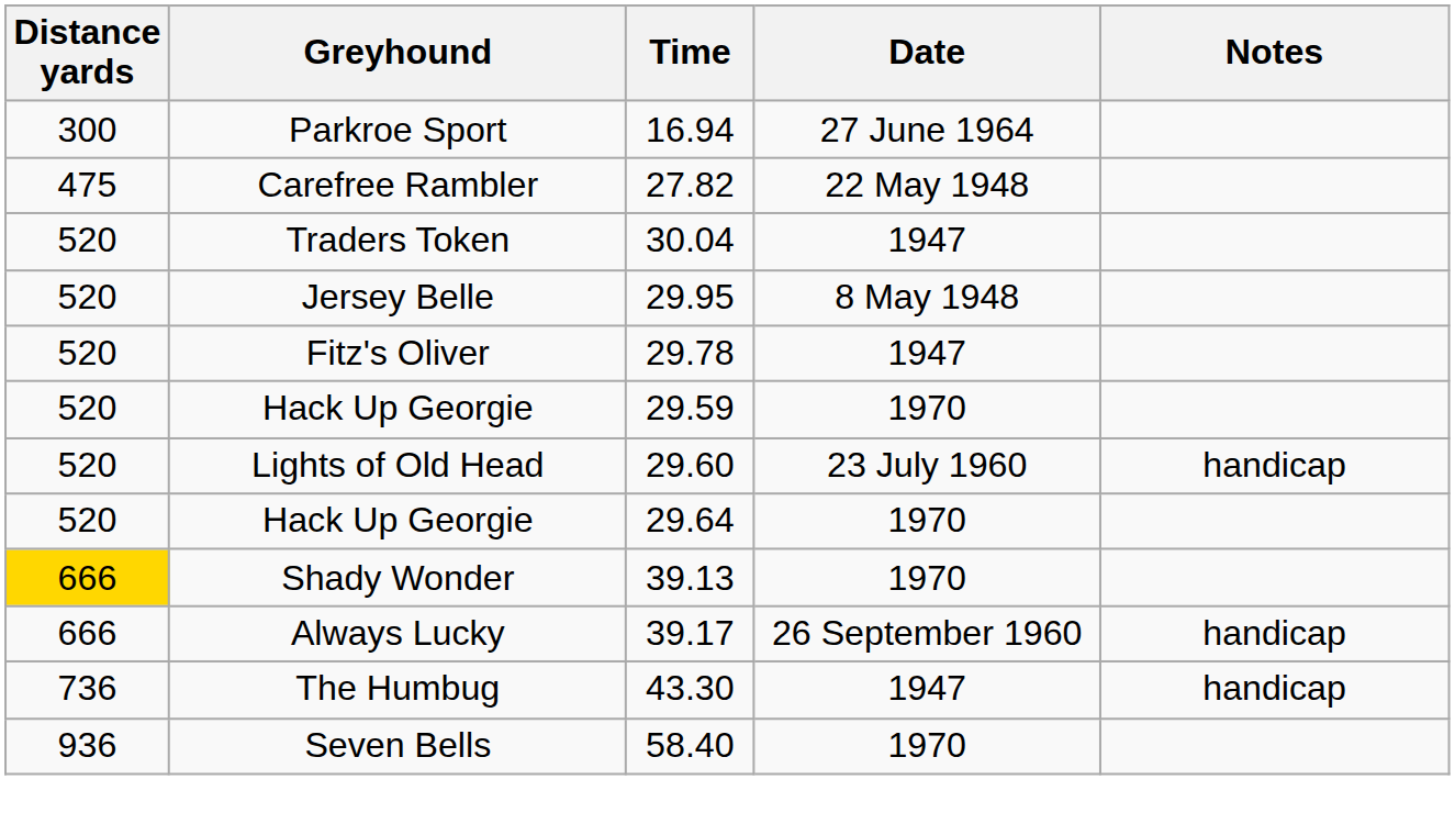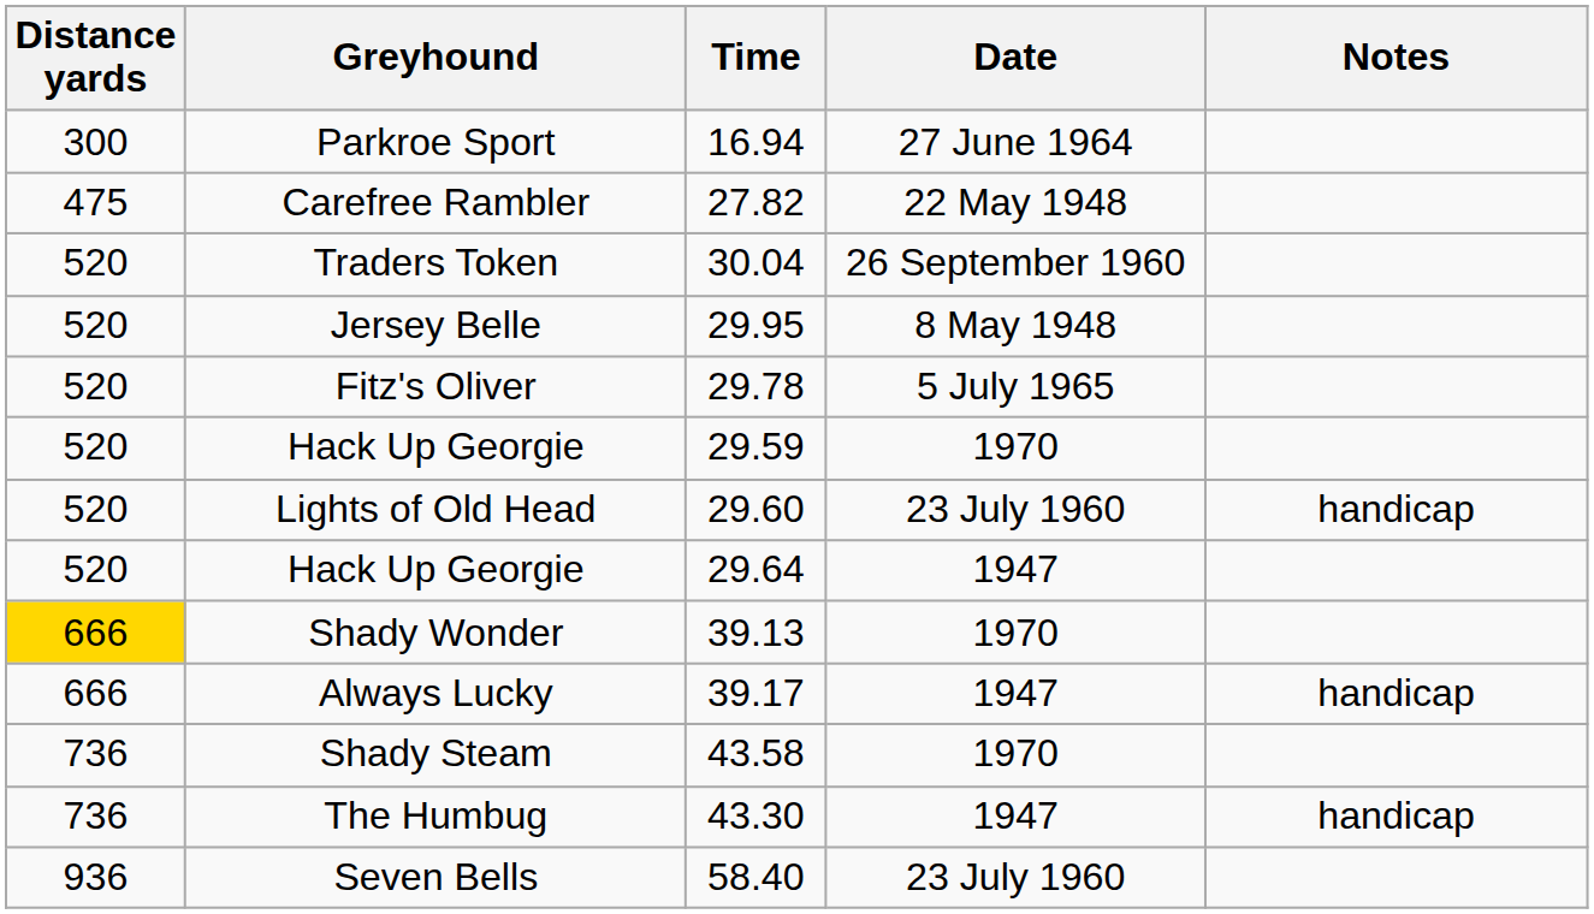 <table class="wikitable" style="font-size: 100%">
 <tr>
 <th width=50>Distance <br>yards</th>
 <th width=200>Greyhound</th>
 <th width=50>Time</th>
 <th width=150>Date</th>
 <th width=150>Notes</th>
 </tr>
 <tr align=center>
 <td>300</td>
 <td>Parkroe Sport</td>
 <td>16.94</td>
 <td>27 June 1964</td>
 <td></td>
 </tr>
 <tr align=center>
 <td>475</td>
 <td>Carefree Rambler</td>
 <td>27.82</td>
 <td>22 May 1948</td>
 <td></td>
 </tr>
 <tr align=center>
 <td>520</td>
 <td>Traders Token</td>
 <td>30.04</td>
-<td>1947</td>
+<td>26 September 1960</td>
 <td></td>
 </tr>
 <tr align=center>
 <td>520</td>
 <td>Jersey Belle</td>
 <td>29.95</td>
 <td>8 May 1948</td>
 <td></td>
 </tr>
 <tr align=center>
 <td>520</td>
 <td>Fitz's Oliver</td>
 <td>29.78</td>
-<td>1947</td>
+<td>5 July 1965</td>
 <td></td>
 </tr>
 <tr align=center>
 <td>520</td>
 <td>Hack Up Georgie</td>
 <td>29.59</td>
 <td>1970</td>
 <td></td>
 </tr>
 <tr align=center>
 <td>520</td>
 <td>Lights of Old Head</td>
 <td>29.60</td>
 <td>23 July 1960</td>
 <td>handicap</td>
 </tr>
 <tr align=center>
 <td>520</td>
 <td>Hack Up Georgie</td>
 <td>29.64</td>
-<td>1970</td>
+<td>1947</td>
 <td></td>
 </tr>
 <tr align=center>
 <td style="background: gold;">666</td>
 <td>Shady Wonder</td>
 <td>39.13</td>
 <td>1970</td>
 <td></td>
 </tr>
 <tr align=center>
 <td>666</td>
 <td>Always Lucky</td>
 <td>39.17</td>
-<td>26 September 1960</td>
+<td>1947</td>
 <td>handicap</td>
+</tr>
+<tr align=center>
+<td>736</td>
+<td>Shady Steam</td>
+<td>43.58</td>
+<td>1970</td>
+<td></td>
 </tr>
 <tr align=center>
 <td>736</td>
 <td>The Humbug</td>
 <td>43.30</td>
 <td>1947</td>
 <td>handicap</td>
 </tr>
 <tr align=center>
 <td>936</td>
 <td>Seven Bells</td>
 <td>58.40</td>
-<td>1970</td>
+<td>23 July 1960</td>
 <td></td>
 </tr>
 </table>
